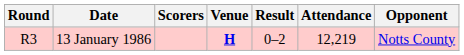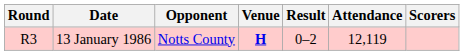 <table class="wikitable" style="font-size:100%; text-align:center">
 <tr>
 <th>Round</th>
 <th>Date</th>
-<th>Scorers</th>
+<th>Opponent</th>
 <th>Venue</th>
 <th>Result</th>
 <th>Attendance</th>
-<th>Opponent</th>
+<th>Scorers</th>
 </tr>
 <tr style="background-color: #FFCCCC;">
 <td>R3</td>
 <td>13 January 1986</td>
-<td></td>
+<td><a href='#'>Notts County</a></td>
 <td><strong><a href='#'>H</a></strong></td>
 <td>0–2</td>
-<td>12,219</td>
-<td><a href='#'>Notts County</a></td>
+<td>12,119</td>
+<td></td>
 </tr>
 </table>
